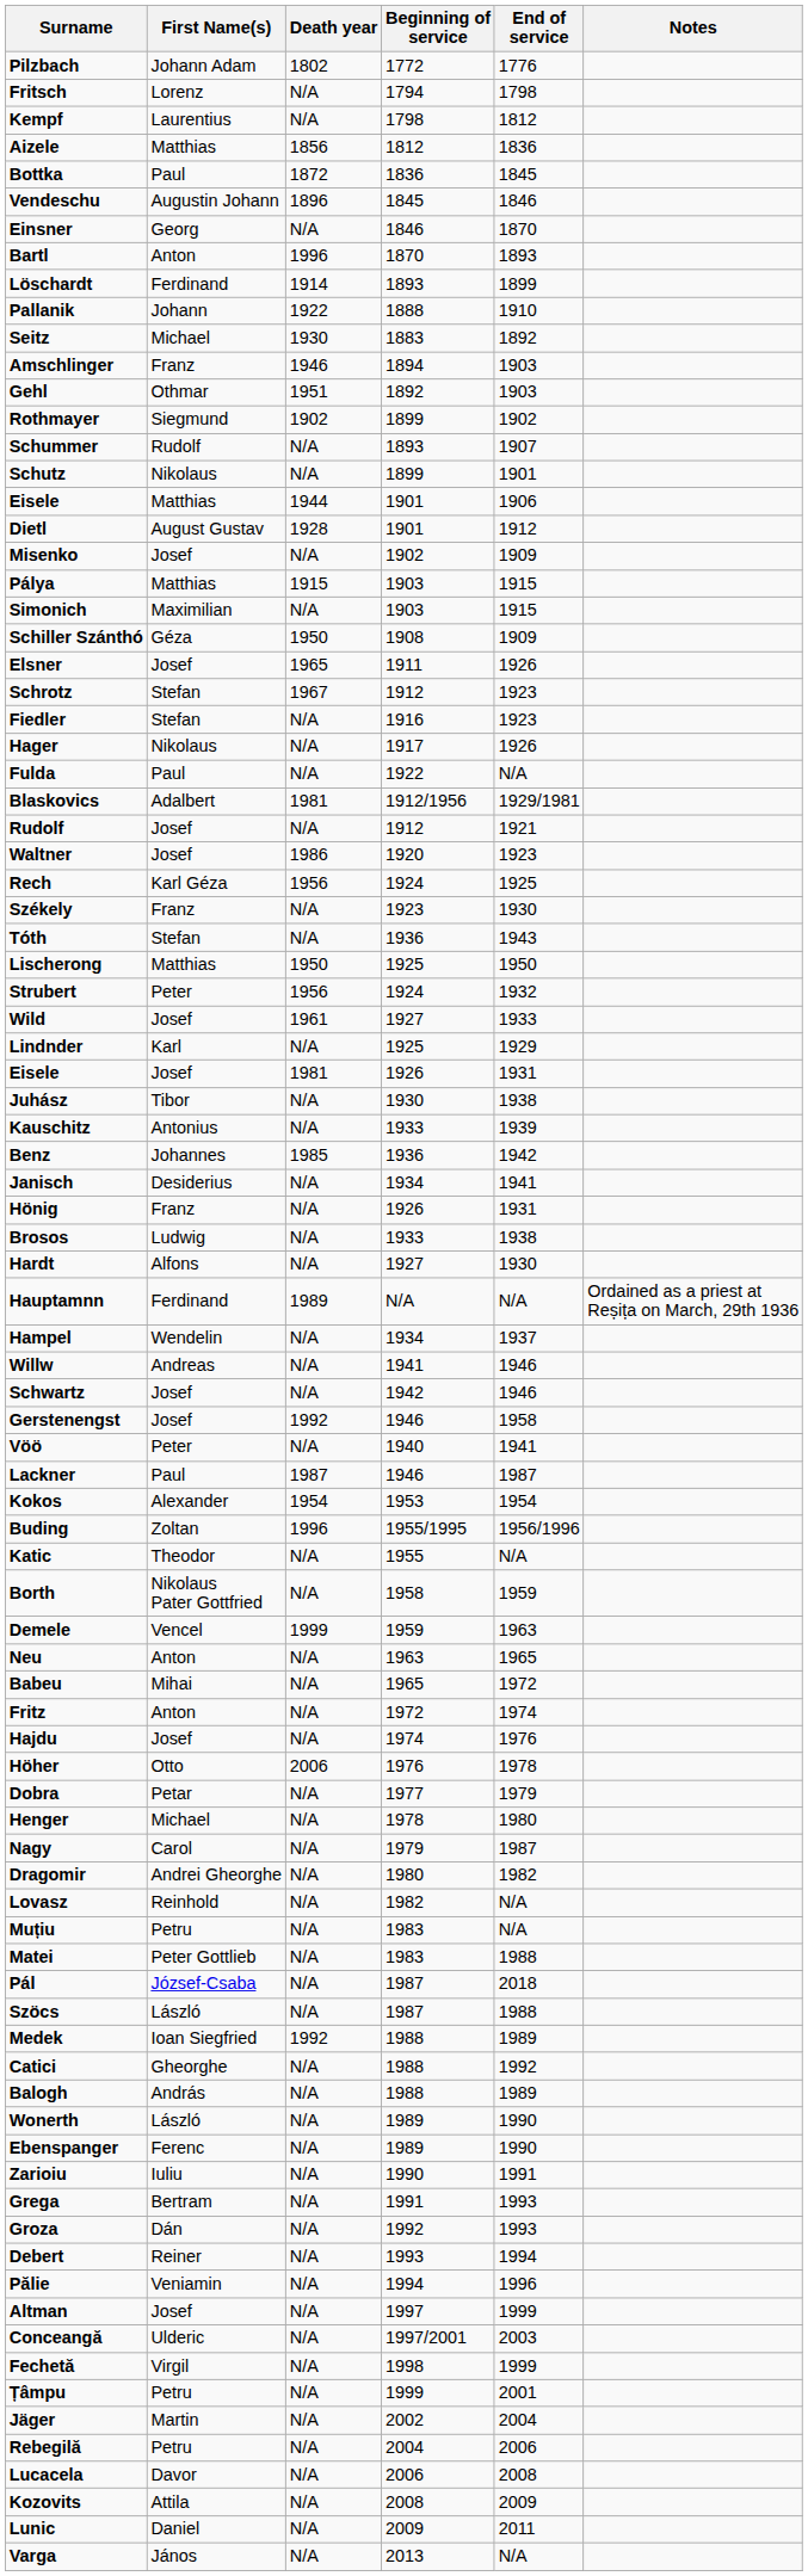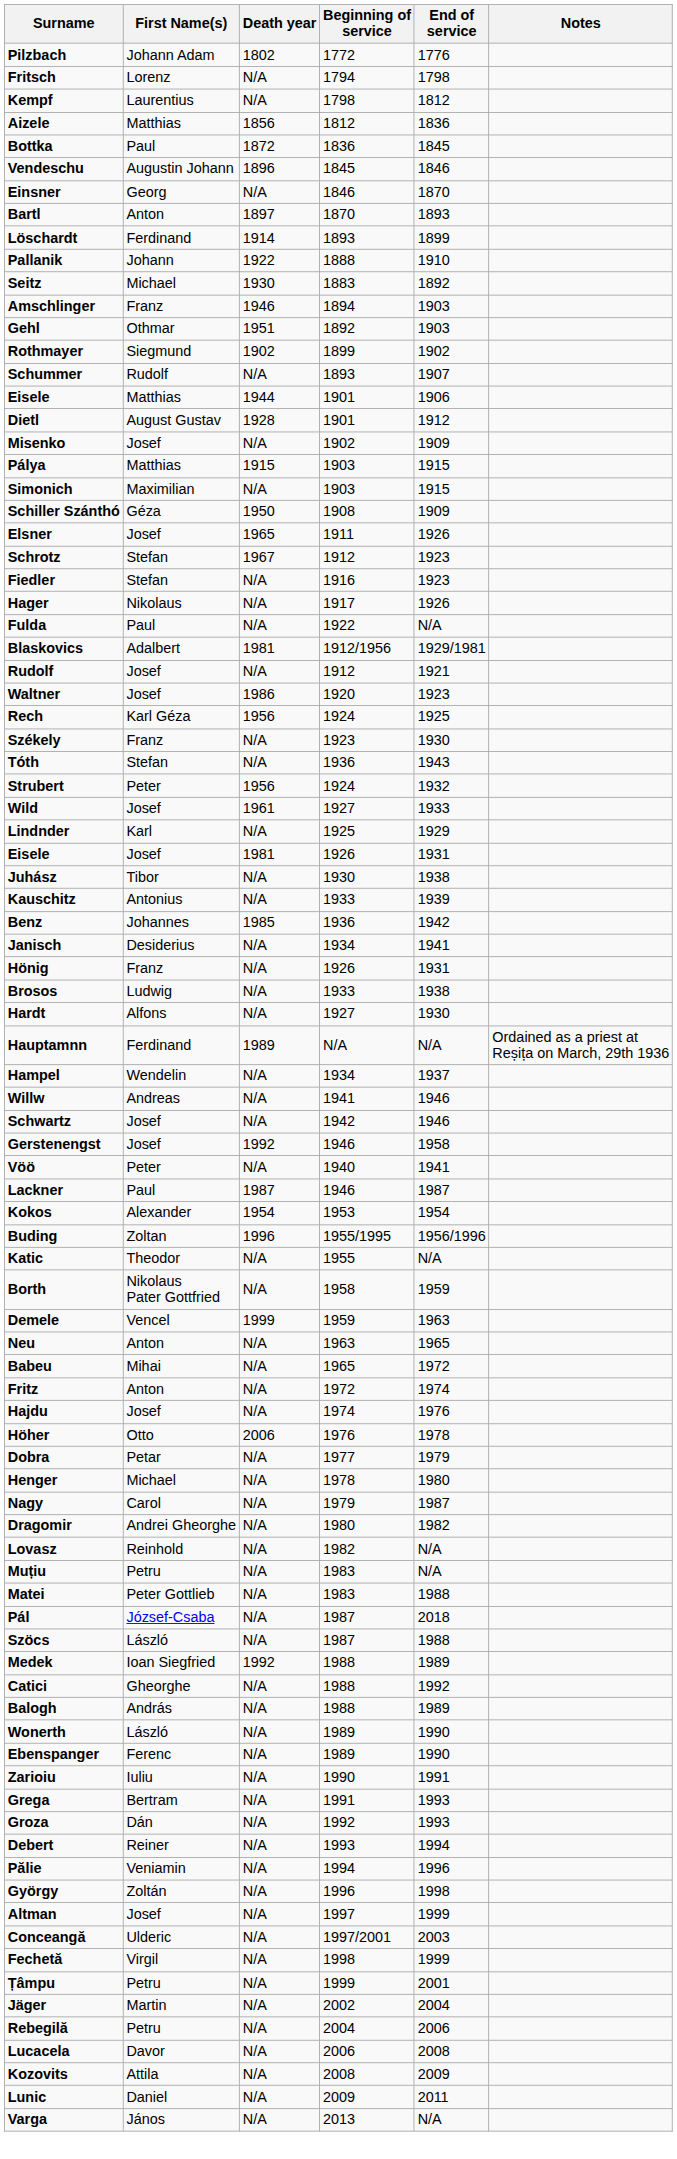 <table class="wikitable">
 <tr>
 <th>Surname</th>
 <th>First Name(s)</th>
 <th>Death year</th>
 <th>Beginning of <br>service</th>
 <th>End of <br>service</th>
 <th>Notes</th>
 </tr>
 <tr>
 <td><strong>Pilzbach</strong></td>
 <td>Johann Adam</td>
 <td>1802</td>
 <td>1772</td>
 <td>1776</td>
 <td></td>
 </tr>
 <tr>
 <td><strong>Fritsch</strong></td>
 <td>Lorenz</td>
 <td>N/A</td>
 <td>1794</td>
 <td>1798</td>
 <td></td>
 </tr>
 <tr>
 <td><strong>Kempf</strong></td>
 <td>Laurentius</td>
 <td>N/A</td>
 <td>1798</td>
 <td>1812</td>
 <td></td>
 </tr>
 <tr>
 <td><strong>Aizele</strong></td>
 <td>Matthias</td>
 <td>1856</td>
 <td>1812</td>
 <td>1836</td>
 <td></td>
 </tr>
 <tr>
 <td><strong>Bottka</strong></td>
 <td>Paul</td>
 <td>1872</td>
 <td>1836</td>
 <td>1845</td>
 <td></td>
 </tr>
 <tr>
 <td><strong>Vendeschu</strong></td>
 <td>Augustin Johann</td>
 <td>1896</td>
 <td>1845</td>
 <td>1846</td>
 <td></td>
 </tr>
 <tr>
 <td><strong>Einsner</strong></td>
 <td>Georg</td>
 <td>N/A</td>
 <td>1846</td>
 <td>1870</td>
 <td></td>
 </tr>
 <tr>
 <td><strong>Bartl</strong></td>
 <td>Anton</td>
-<td>1996</td>
+<td>1897</td>
 <td>1870</td>
 <td>1893</td>
 <td></td>
 </tr>
 <tr>
 <td><strong>Löschardt</strong></td>
 <td>Ferdinand</td>
 <td>1914</td>
 <td>1893</td>
 <td>1899</td>
 <td></td>
 </tr>
 <tr>
 <td><strong>Pallanik</strong></td>
 <td>Johann</td>
 <td>1922</td>
 <td>1888</td>
 <td>1910</td>
 <td></td>
 </tr>
 <tr>
 <td><strong>Seitz</strong></td>
 <td>Michael</td>
 <td>1930</td>
 <td>1883</td>
 <td>1892</td>
 <td></td>
 </tr>
 <tr>
 <td><strong>Amschlinger</strong></td>
 <td>Franz</td>
 <td>1946</td>
 <td>1894</td>
 <td>1903</td>
 <td></td>
 </tr>
 <tr>
 <td><strong>Gehl</strong></td>
 <td>Othmar</td>
 <td>1951</td>
 <td>1892</td>
 <td>1903</td>
 <td></td>
 </tr>
 <tr>
 <td><strong>Rothmayer</strong></td>
 <td>Siegmund</td>
 <td>1902</td>
 <td>1899</td>
 <td>1902</td>
 <td></td>
 </tr>
 <tr>
 <td><strong>Schummer</strong></td>
 <td>Rudolf</td>
 <td>N/A</td>
 <td>1893</td>
 <td>1907</td>
-<td></td>
-</tr>
-<tr>
-<td><strong>Schutz</strong></td>
-<td>Nikolaus</td>
-<td>N/A</td>
-<td>1899</td>
-<td>1901</td>
 <td></td>
 </tr>
 <tr>
 <td><strong>Eisele</strong></td>
 <td>Matthias</td>
 <td>1944</td>
 <td>1901</td>
 <td>1906</td>
 <td></td>
 </tr>
 <tr>
 <td><strong>Dietl</strong></td>
 <td>August Gustav</td>
 <td>1928</td>
 <td>1901</td>
 <td>1912</td>
 <td></td>
 </tr>
 <tr>
 <td><strong>Misenko</strong></td>
 <td>Josef</td>
 <td>N/A</td>
 <td>1902</td>
 <td>1909</td>
 <td></td>
 </tr>
 <tr>
 <td><strong>Pálya</strong></td>
 <td>Matthias</td>
 <td>1915</td>
 <td>1903</td>
 <td>1915</td>
 <td></td>
 </tr>
 <tr>
 <td><strong>Simonich</strong></td>
 <td>Maximilian</td>
 <td>N/A</td>
 <td>1903</td>
 <td>1915</td>
 <td></td>
 </tr>
 <tr>
 <td><strong>Schiller Szánthó</strong></td>
 <td>Géza</td>
 <td>1950</td>
 <td>1908</td>
 <td>1909</td>
 <td></td>
 </tr>
 <tr>
 <td><strong>Elsner</strong></td>
 <td>Josef</td>
 <td>1965</td>
 <td>1911</td>
 <td>1926</td>
 <td></td>
 </tr>
 <tr>
 <td><strong>Schrotz</strong></td>
 <td>Stefan</td>
 <td>1967</td>
 <td>1912</td>
 <td>1923</td>
 <td></td>
 </tr>
 <tr>
 <td><strong>Fiedler</strong></td>
 <td>Stefan</td>
 <td>N/A</td>
 <td>1916</td>
 <td>1923</td>
 <td></td>
 </tr>
 <tr>
 <td><strong>Hager</strong></td>
 <td>Nikolaus</td>
 <td>N/A</td>
 <td>1917</td>
 <td>1926</td>
 <td></td>
 </tr>
 <tr>
 <td><strong>Fulda</strong></td>
 <td>Paul</td>
 <td>N/A</td>
 <td>1922</td>
 <td>N/A</td>
 <td></td>
 </tr>
 <tr>
 <td><strong>Blaskovics</strong></td>
 <td>Adalbert</td>
 <td>1981</td>
 <td>1912/1956</td>
 <td>1929/1981</td>
 <td></td>
 </tr>
 <tr>
 <td><strong>Rudolf</strong></td>
 <td>Josef</td>
 <td>N/A</td>
 <td>1912</td>
 <td>1921</td>
 <td></td>
 </tr>
 <tr>
 <td><strong>Waltner</strong></td>
 <td>Josef</td>
 <td>1986</td>
 <td>1920</td>
 <td>1923</td>
 <td></td>
 </tr>
 <tr>
 <td><strong>Rech</strong></td>
 <td>Karl Géza</td>
 <td>1956</td>
 <td>1924</td>
 <td>1925</td>
 <td></td>
 </tr>
 <tr>
 <td><strong>Székely</strong></td>
 <td>Franz</td>
 <td>N/A</td>
 <td>1923</td>
 <td>1930</td>
 <td></td>
 </tr>
 <tr>
 <td><strong>Tóth</strong></td>
 <td>Stefan</td>
 <td>N/A</td>
 <td>1936</td>
 <td>1943</td>
-<td></td>
-</tr>
-<tr>
-<td><strong>Lischerong</strong></td>
-<td>Matthias</td>
-<td>1950</td>
-<td>1925</td>
-<td>1950</td>
 <td></td>
 </tr>
 <tr>
 <td><strong>Strubert</strong></td>
 <td>Peter</td>
 <td>1956</td>
 <td>1924</td>
 <td>1932</td>
 <td></td>
 </tr>
 <tr>
 <td><strong>Wild</strong></td>
 <td>Josef</td>
 <td>1961</td>
 <td>1927</td>
 <td>1933</td>
 <td></td>
 </tr>
 <tr>
 <td><strong>Lindnder</strong></td>
 <td>Karl</td>
 <td>N/A</td>
 <td>1925</td>
 <td>1929</td>
 <td></td>
 </tr>
 <tr>
 <td><strong>Eisele</strong></td>
 <td>Josef</td>
 <td>1981</td>
 <td>1926</td>
 <td>1931</td>
 <td></td>
 </tr>
 <tr>
 <td><strong>Juhász</strong></td>
 <td>Tibor</td>
 <td>N/A</td>
 <td>1930</td>
 <td>1938</td>
 <td></td>
 </tr>
 <tr>
 <td><strong>Kauschitz</strong></td>
 <td>Antonius</td>
 <td>N/A</td>
 <td>1933</td>
 <td>1939</td>
 <td></td>
 </tr>
 <tr>
 <td><strong>Benz</strong></td>
 <td>Johannes</td>
 <td>1985</td>
 <td>1936</td>
 <td>1942</td>
 <td></td>
 </tr>
 <tr>
 <td><strong>Janisch</strong></td>
 <td>Desiderius</td>
 <td>N/A</td>
 <td>1934</td>
 <td>1941</td>
 <td></td>
 </tr>
 <tr>
 <td><strong>Hönig</strong></td>
 <td>Franz</td>
 <td>N/A</td>
 <td>1926</td>
 <td>1931</td>
 <td></td>
 </tr>
 <tr>
 <td><strong>Brosos</strong></td>
 <td>Ludwig</td>
 <td>N/A</td>
 <td>1933</td>
 <td>1938</td>
 <td></td>
 </tr>
 <tr>
 <td><strong>Hardt</strong></td>
 <td>Alfons</td>
 <td>N/A</td>
 <td>1927</td>
 <td>1930</td>
 <td></td>
 </tr>
 <tr>
 <td><strong>Hauptamnn</strong></td>
 <td>Ferdinand</td>
 <td>1989</td>
 <td>N/A</td>
 <td>N/A</td>
 <td>Ordained as a priest at <br>Reșița on March, 29th 1936</td>
 </tr>
 <tr>
 <td><strong>Hampel</strong></td>
 <td>Wendelin</td>
 <td>N/A</td>
 <td>1934</td>
 <td>1937</td>
 <td></td>
 </tr>
 <tr>
 <td><strong>Willw</strong></td>
 <td>Andreas</td>
 <td>N/A</td>
 <td>1941</td>
 <td>1946</td>
 <td></td>
 </tr>
 <tr>
 <td><strong>Schwartz</strong></td>
 <td>Josef</td>
 <td>N/A</td>
 <td>1942</td>
 <td>1946</td>
 <td></td>
 </tr>
 <tr>
 <td><strong>Gerstenengst</strong></td>
 <td>Josef</td>
 <td>1992</td>
 <td>1946</td>
 <td>1958</td>
 <td></td>
 </tr>
 <tr>
 <td><strong>Vöö</strong></td>
 <td>Peter</td>
 <td>N/A</td>
 <td>1940</td>
 <td>1941</td>
 <td></td>
 </tr>
 <tr>
 <td><strong>Lackner</strong></td>
 <td>Paul</td>
 <td>1987</td>
 <td>1946</td>
 <td>1987</td>
 <td></td>
 </tr>
 <tr>
 <td><strong>Kokos</strong></td>
 <td>Alexander</td>
 <td>1954</td>
 <td>1953</td>
 <td>1954</td>
 <td></td>
 </tr>
 <tr>
 <td><strong>Buding</strong></td>
 <td>Zoltan</td>
 <td>1996</td>
 <td>1955/1995</td>
 <td>1956/1996</td>
 <td></td>
 </tr>
 <tr>
 <td><strong>Katic</strong></td>
 <td>Theodor</td>
 <td>N/A</td>
 <td>1955</td>
 <td>N/A</td>
 <td></td>
 </tr>
 <tr>
 <td><strong>Borth</strong></td>
 <td>Nikolaus <br>Pater Gottfried</td>
 <td>N/A</td>
 <td>1958</td>
 <td>1959</td>
 <td></td>
 </tr>
 <tr>
 <td><strong>Demele</strong></td>
 <td>Vencel</td>
 <td>1999</td>
 <td>1959</td>
 <td>1963</td>
 <td></td>
 </tr>
 <tr>
 <td><strong>Neu</strong></td>
 <td>Anton</td>
 <td>N/A</td>
 <td>1963</td>
 <td>1965</td>
 <td></td>
 </tr>
 <tr>
 <td><strong>Babeu</strong></td>
 <td>Mihai</td>
 <td>N/A</td>
 <td>1965</td>
 <td>1972</td>
 <td></td>
 </tr>
 <tr>
 <td><strong>Fritz</strong></td>
 <td>Anton</td>
 <td>N/A</td>
 <td>1972</td>
 <td>1974</td>
 <td></td>
 </tr>
 <tr>
 <td><strong>Hajdu</strong></td>
 <td>Josef</td>
 <td>N/A</td>
 <td>1974</td>
 <td>1976</td>
 <td></td>
 </tr>
 <tr>
 <td><strong>Höher</strong></td>
 <td>Otto</td>
 <td>2006</td>
 <td>1976</td>
 <td>1978</td>
 <td></td>
 </tr>
 <tr>
 <td><strong>Dobra</strong></td>
 <td>Petar</td>
 <td>N/A</td>
 <td>1977</td>
 <td>1979</td>
 <td></td>
 </tr>
 <tr>
 <td><strong>Henger</strong></td>
 <td>Michael</td>
 <td>N/A</td>
 <td>1978</td>
 <td>1980</td>
 <td></td>
 </tr>
 <tr>
 <td><strong>Nagy</strong></td>
 <td>Carol</td>
 <td>N/A</td>
 <td>1979</td>
 <td>1987</td>
 <td></td>
 </tr>
 <tr>
 <td><strong>Dragomir</strong></td>
 <td>Andrei Gheorghe</td>
 <td>N/A</td>
 <td>1980</td>
 <td>1982</td>
 <td></td>
 </tr>
 <tr>
 <td><strong>Lovasz</strong></td>
 <td>Reinhold</td>
 <td>N/A</td>
 <td>1982</td>
 <td>N/A</td>
 <td></td>
 </tr>
 <tr>
 <td><strong>Muțiu</strong></td>
 <td>Petru</td>
 <td>N/A</td>
 <td>1983</td>
 <td>N/A</td>
 <td></td>
 </tr>
 <tr>
 <td><strong>Matei</strong></td>
 <td>Peter Gottlieb</td>
 <td>N/A</td>
 <td>1983</td>
 <td>1988</td>
 <td></td>
 </tr>
 <tr>
 <td><strong>Pál </strong></td>
 <td><a href='#'>József-Csaba</a></td>
 <td>N/A</td>
 <td>1987</td>
 <td>2018</td>
 <td></td>
 </tr>
 <tr>
 <td><strong>Szöcs</strong></td>
 <td>László</td>
 <td>N/A</td>
 <td>1987</td>
 <td>1988</td>
 <td></td>
 </tr>
 <tr>
 <td><strong>Medek</strong></td>
 <td>Ioan Siegfried</td>
 <td>1992</td>
 <td>1988</td>
 <td>1989</td>
 <td></td>
 </tr>
 <tr>
 <td><strong>Catici</strong></td>
 <td>Gheorghe</td>
 <td>N/A</td>
 <td>1988</td>
 <td>1992</td>
 <td></td>
 </tr>
 <tr>
 <td><strong>Balogh</strong></td>
 <td>András</td>
 <td>N/A</td>
 <td>1988</td>
 <td>1989</td>
 <td></td>
 </tr>
 <tr>
 <td><strong>Wonerth</strong></td>
 <td>László</td>
 <td>N/A</td>
 <td>1989</td>
 <td>1990</td>
 <td></td>
 </tr>
 <tr>
 <td><strong>Ebenspanger</strong></td>
 <td>Ferenc</td>
 <td>N/A</td>
 <td>1989</td>
 <td>1990</td>
 <td></td>
 </tr>
 <tr>
 <td><strong>Zarioiu</strong></td>
 <td>Iuliu</td>
 <td>N/A</td>
 <td>1990</td>
 <td>1991</td>
 <td></td>
 </tr>
 <tr>
 <td><strong>Grega</strong></td>
 <td>Bertram</td>
 <td>N/A</td>
 <td>1991</td>
 <td>1993</td>
 <td></td>
 </tr>
 <tr>
 <td><strong>Groza</strong></td>
 <td>Dán</td>
 <td>N/A</td>
 <td>1992</td>
 <td>1993</td>
 <td></td>
 </tr>
 <tr>
 <td><strong>Debert</strong></td>
 <td>Reiner</td>
 <td>N/A</td>
 <td>1993</td>
 <td>1994</td>
 <td></td>
 </tr>
 <tr>
 <td><strong>Pălie</strong></td>
 <td>Veniamin</td>
 <td>N/A</td>
 <td>1994</td>
 <td>1996</td>
 <td></td>
 </tr>
 <tr>
+<td><strong>György </strong></td>
+<td>Zoltán</td>
+<td>N/A</td>
+<td>1996</td>
+<td>1998</td>
+<td></td>
+</tr>
+<tr>
 <td><strong>Altman</strong></td>
 <td>Josef</td>
 <td>N/A</td>
 <td>1997</td>
 <td>1999</td>
 <td></td>
 </tr>
 <tr>
 <td><strong>Conceangă</strong></td>
 <td>Ulderic</td>
 <td>N/A</td>
 <td>1997/2001</td>
 <td>2003</td>
 <td></td>
 </tr>
 <tr>
 <td><strong>Fechetă</strong></td>
 <td>Virgil</td>
 <td>N/A</td>
 <td>1998</td>
 <td>1999</td>
 <td></td>
 </tr>
 <tr>
 <td><strong>Țâmpu</strong></td>
 <td>Petru</td>
 <td>N/A</td>
 <td>1999</td>
 <td>2001</td>
 <td></td>
 </tr>
 <tr>
 <td><strong>Jäger</strong></td>
 <td>Martin</td>
 <td>N/A</td>
 <td>2002</td>
 <td>2004</td>
 <td></td>
 </tr>
 <tr>
 <td><strong>Rebegilă</strong></td>
 <td>Petru</td>
 <td>N/A</td>
 <td>2004</td>
 <td>2006</td>
 <td></td>
 </tr>
 <tr>
 <td><strong>Lucacela</strong></td>
 <td>Davor</td>
 <td>N/A</td>
 <td>2006</td>
 <td>2008</td>
 <td></td>
 </tr>
 <tr>
 <td><strong>Kozovits</strong></td>
 <td>Attila</td>
 <td>N/A</td>
 <td>2008</td>
 <td>2009</td>
 <td></td>
 </tr>
 <tr>
 <td><strong>Lunic</strong></td>
 <td>Daniel</td>
 <td>N/A</td>
 <td>2009</td>
 <td>2011</td>
 <td></td>
 </tr>
 <tr>
 <td><strong>Varga</strong></td>
 <td>János</td>
 <td>N/A</td>
 <td>2013</td>
 <td>N/A</td>
 <td></td>
 </tr>
 </table>
